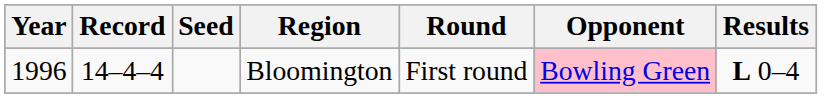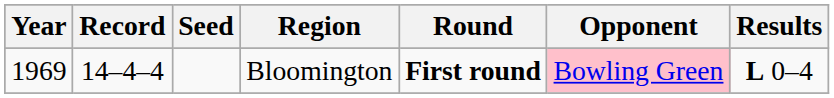 <table class="wikitable" border="1" class="wikitable" style="text-align:center">
 <tr align="center">
 <th>Year</th>
 <th>Record</th>
 <th>Seed</th>
 <th>Region</th>
 <th>Round</th>
 <th>Opponent</th>
 <th>Results</th>
 </tr>
 <tr>
-<td>1996</td>
+<td>1969</td>
 <td>14–4–4</td>
 <td></td>
 <td>Bloomington</td>
-<td>First round</td>
+<td><strong>First round</strong></td>
 <td style="background: pink;"><a href='#'>Bowling Green</a></td>
 <td><strong>L</strong> 0–4</td>
 </tr>
 </table>
